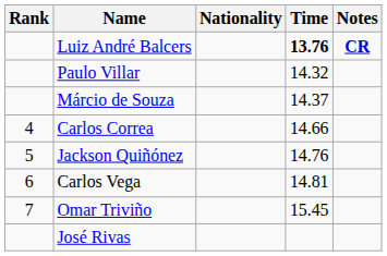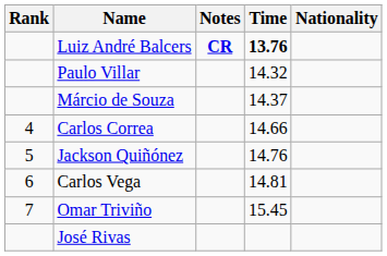 <table class="wikitable sortable" style="text-align:center">
 <tr>
 <th>Rank</th>
 <th>Name</th>
+<th>Notes</th>
+<th>Time</th>
 <th>Nationality</th>
-<th>Time</th>
-<th>Notes</th>
 </tr>
 <tr>
 <td></td>
 <td align=left><a href='#'>Luiz André Balcers</a></td>
+<td><strong><a href='#'>CR</a></strong></td>
+<td><strong>13.76</strong></td>
 <td align=left></td>
-<td><strong>13.76</strong></td>
-<td><strong><a href='#'>CR</a></strong></td>
 </tr>
 <tr>
 <td></td>
 <td align=left><a href='#'>Paulo Villar</a></td>
+<td></td>
+<td>14.32</td>
 <td align=left></td>
-<td>14.32</td>
-<td></td>
 </tr>
 <tr>
 <td></td>
 <td align=left><a href='#'>Márcio de Souza</a></td>
+<td></td>
+<td>14.37</td>
 <td align=left></td>
-<td>14.37</td>
-<td></td>
 </tr>
 <tr>
 <td>4</td>
 <td align=left><a href='#'>Carlos Correa</a></td>
+<td></td>
+<td>14.66</td>
 <td align=left></td>
-<td>14.66</td>
-<td></td>
 </tr>
 <tr>
 <td>5</td>
 <td align=left><a href='#'>Jackson Quiñónez</a></td>
+<td></td>
+<td>14.76</td>
 <td align=left></td>
-<td>14.76</td>
-<td></td>
 </tr>
 <tr>
 <td>6</td>
 <td align=left>Carlos Vega</td>
+<td></td>
+<td>14.81</td>
 <td align=left></td>
-<td>14.81</td>
-<td></td>
 </tr>
 <tr>
 <td>7</td>
 <td align=left><a href='#'>Omar Triviño</a></td>
+<td></td>
+<td>15.45</td>
 <td align=left></td>
-<td>15.45</td>
-<td></td>
 </tr>
 <tr>
 <td></td>
 <td align=left><a href='#'>José Rivas</a></td>
-<td align=left></td>
 <td></td>
 <td></td>
+<td align=left></td>
 </tr>
 </table>
